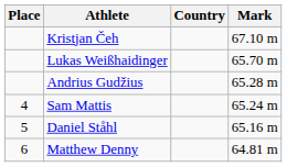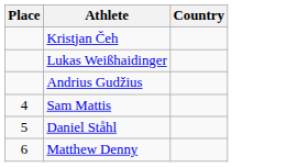 <table class="wikitable">
 <tr>
 <th>Place</th>
 <th>Athlete</th>
 <th>Country</th>
-<th>Mark</th>
 </tr>
 <tr>
 <td align=center></td>
 <td><a href='#'>Kristjan Čeh</a></td>
 <td></td>
-<td>67.10 m</td>
 </tr>
 <tr>
 <td align=center></td>
 <td><a href='#'>Lukas Weißhaidinger</a></td>
 <td></td>
-<td>65.70 m</td>
 </tr>
 <tr>
 <td align=center></td>
 <td><a href='#'>Andrius Gudžius</a></td>
 <td></td>
-<td>65.28 m</td>
 </tr>
 <tr>
 <td align=center>4</td>
 <td><a href='#'>Sam Mattis</a></td>
 <td></td>
-<td>65.24 m</td>
 </tr>
 <tr>
 <td align=center>5</td>
 <td><a href='#'>Daniel Ståhl</a></td>
 <td></td>
-<td>65.16 m</td>
 </tr>
 <tr>
 <td align=center>6</td>
 <td><a href='#'>Matthew Denny</a></td>
 <td></td>
-<td>64.81 m</td>
 </tr>
 </table>
